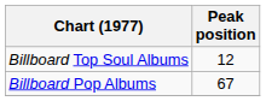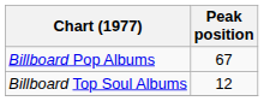 <table class="wikitable">
 <tr>
 <th>Chart (1977)</th>
 <th>Peak<br>position</th>
 </tr>
 <tr>
+<td><a href='#'><em>Billboard</em> Pop Albums</a></td>
+<td align=center>67</td>
+</tr>
+<tr>
 <td><em>Billboard</em> <a href='#'>Top Soul Albums</a></td>
 <td align=center>12</td>
 </tr>
 <tr>
-<td><a href='#'><em>Billboard</em> Pop Albums</a></td>
-<td align=center>67</td>
-</tr>
-<tr>
 </tr>
 </table>
